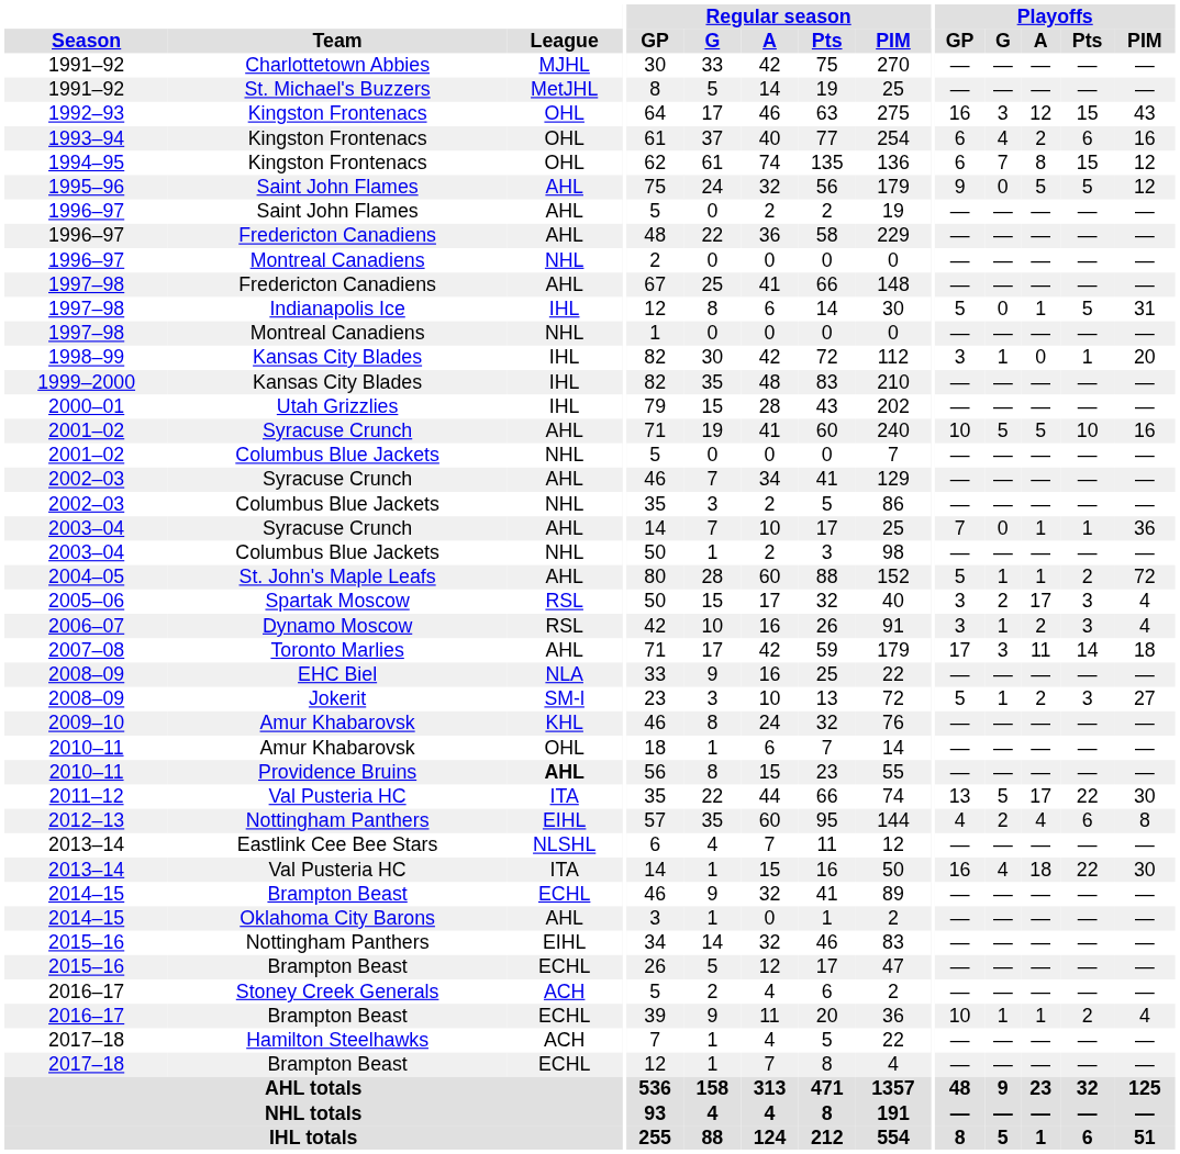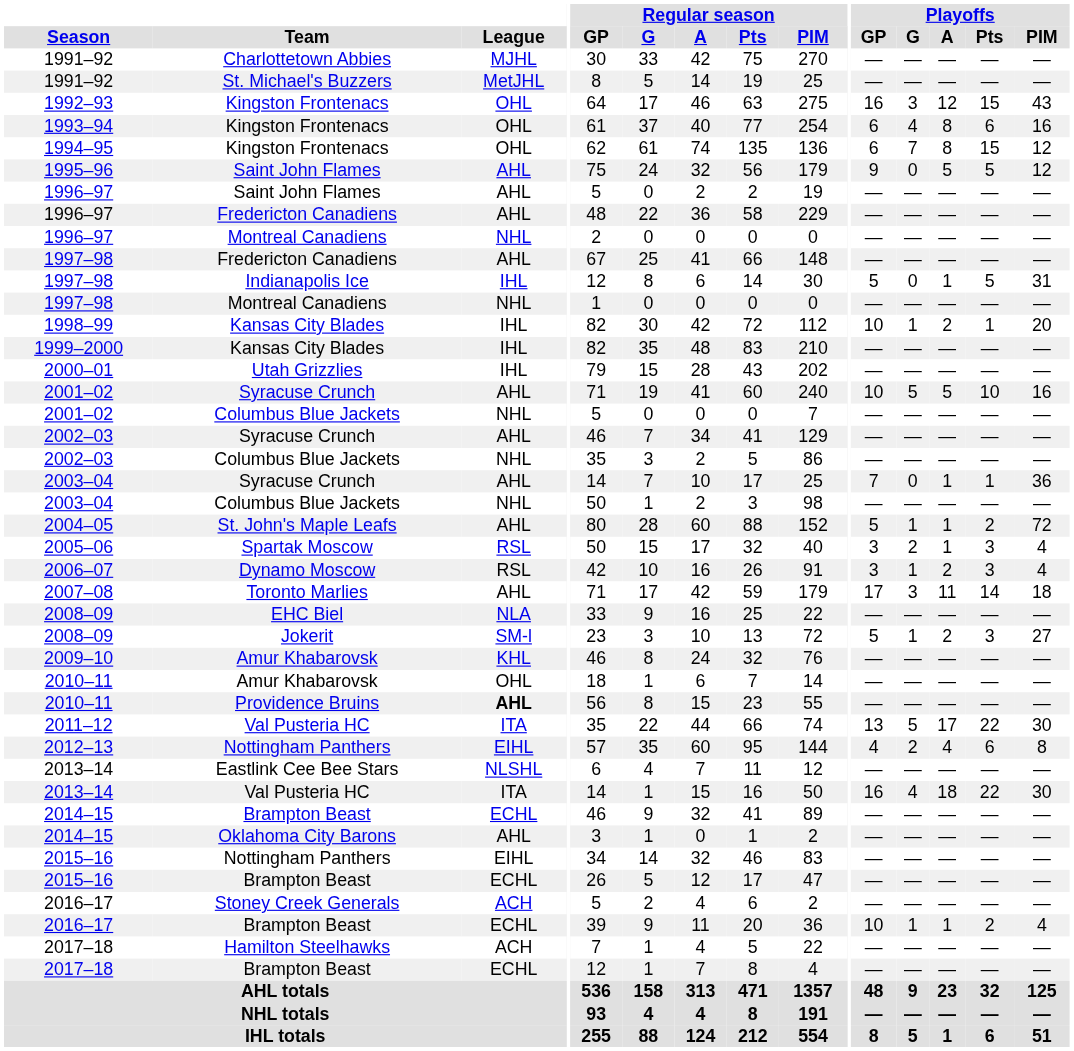 <table border="0" cellpadding="1" cellspacing="0" style="text-align:center; width:60em">
 <tr bgcolor="#e0e0e0">
 <th colspan="3" bgcolor="#ffffff"></th>
 <th rowspan="99" bgcolor="#ffffff"></th>
 <th colspan="5"><a href='#'>Regular season</a></th>
 <th rowspan="99" bgcolor="#ffffff"></th>
 <th colspan="5"><a href='#'>Playoffs</a></th>
 </tr>
 <tr bgcolor="#e0e0e0">
 <th><a href='#'>Season</a></th>
 <th>Team</th>
 <th>League</th>
 <th>GP</th>
 <th><a href='#'>G</a></th>
 <th><a href='#'>A</a></th>
 <th><a href='#'>Pts</a></th>
 <th><a href='#'>PIM</a></th>
 <th>GP</th>
 <th>G</th>
 <th>A</th>
 <th>Pts</th>
 <th>PIM</th>
 </tr>
 <tr>
 <td>1991–92</td>
 <td><a href='#'>Charlottetown Abbies</a></td>
 <td><a href='#'>MJHL</a></td>
 <td>30</td>
 <td>33</td>
 <td>42</td>
 <td>75</td>
 <td>270</td>
 <td>—</td>
 <td>—</td>
 <td>—</td>
 <td>—</td>
 <td>—</td>
 </tr>
 <tr bgcolor="#f0f0f0">
 <td>1991–92</td>
 <td><a href='#'>St. Michael's Buzzers</a></td>
 <td><a href='#'>MetJHL</a></td>
 <td>8</td>
 <td>5</td>
 <td>14</td>
 <td>19</td>
 <td>25</td>
 <td>—</td>
 <td>—</td>
 <td>—</td>
 <td>—</td>
 <td>—</td>
 </tr>
 <tr>
 <td><a href='#'>1992–93</a></td>
 <td><a href='#'>Kingston Frontenacs</a></td>
 <td><a href='#'>OHL</a></td>
 <td>64</td>
 <td>17</td>
 <td>46</td>
 <td>63</td>
 <td>275</td>
 <td>16</td>
 <td>3</td>
 <td>12</td>
 <td>15</td>
 <td>43</td>
 </tr>
 <tr bgcolor="#f0f0f0">
 <td><a href='#'>1993–94</a></td>
 <td>Kingston Frontenacs</td>
 <td>OHL</td>
 <td>61</td>
 <td>37</td>
 <td>40</td>
 <td>77</td>
 <td>254</td>
 <td>6</td>
 <td>4</td>
-<td>2</td>
+<td>8</td>
 <td>6</td>
 <td>16</td>
 </tr>
 <tr>
 <td><a href='#'>1994–95</a></td>
 <td>Kingston Frontenacs</td>
 <td>OHL</td>
 <td>62</td>
 <td>61</td>
 <td>74</td>
 <td>135</td>
 <td>136</td>
 <td>6</td>
 <td>7</td>
 <td>8</td>
 <td>15</td>
 <td>12</td>
 </tr>
 <tr bgcolor="#f0f0f0">
 <td><a href='#'>1995–96</a></td>
 <td><a href='#'>Saint John Flames</a></td>
 <td><a href='#'>AHL</a></td>
 <td>75</td>
 <td>24</td>
 <td>32</td>
 <td>56</td>
 <td>179</td>
 <td>9</td>
 <td>0</td>
 <td>5</td>
 <td>5</td>
 <td>12</td>
 </tr>
 <tr>
 <td><a href='#'>1996–97</a></td>
 <td>Saint John Flames</td>
 <td>AHL</td>
 <td>5</td>
 <td>0</td>
 <td>2</td>
 <td>2</td>
 <td>19</td>
 <td>—</td>
 <td>—</td>
 <td>—</td>
 <td>—</td>
 <td>—</td>
 </tr>
 <tr bgcolor="#f0f0f0">
 <td>1996–97</td>
 <td><a href='#'>Fredericton Canadiens</a></td>
 <td>AHL</td>
 <td>48</td>
 <td>22</td>
 <td>36</td>
 <td>58</td>
 <td>229</td>
 <td>—</td>
 <td>—</td>
 <td>—</td>
 <td>—</td>
 <td>—</td>
 </tr>
 <tr>
 <td><a href='#'>1996–97</a></td>
 <td><a href='#'>Montreal Canadiens</a></td>
 <td><a href='#'>NHL</a></td>
 <td>2</td>
 <td>0</td>
 <td>0</td>
 <td>0</td>
 <td>0</td>
 <td>—</td>
 <td>—</td>
 <td>—</td>
 <td>—</td>
 <td>—</td>
 </tr>
 <tr bgcolor="#f0f0f0">
 <td><a href='#'>1997–98</a></td>
 <td>Fredericton Canadiens</td>
 <td>AHL</td>
 <td>67</td>
 <td>25</td>
 <td>41</td>
 <td>66</td>
 <td>148</td>
 <td>—</td>
 <td>—</td>
 <td>—</td>
 <td>—</td>
 <td>—</td>
 </tr>
 <tr>
 <td><a href='#'>1997–98</a></td>
 <td><a href='#'>Indianapolis Ice</a></td>
 <td><a href='#'>IHL</a></td>
 <td>12</td>
 <td>8</td>
 <td>6</td>
 <td>14</td>
 <td>30</td>
 <td>5</td>
 <td>0</td>
 <td>1</td>
 <td>5</td>
 <td>31</td>
 </tr>
 <tr bgcolor="#f0f0f0">
 <td><a href='#'>1997–98</a></td>
 <td>Montreal Canadiens</td>
 <td>NHL</td>
 <td>1</td>
 <td>0</td>
 <td>0</td>
 <td>0</td>
 <td>0</td>
 <td>—</td>
 <td>—</td>
 <td>—</td>
 <td>—</td>
 <td>—</td>
 </tr>
 <tr>
 <td><a href='#'>1998–99</a></td>
 <td><a href='#'>Kansas City Blades</a></td>
 <td>IHL</td>
 <td>82</td>
 <td>30</td>
 <td>42</td>
 <td>72</td>
 <td>112</td>
-<td>3</td>
+<td>10</td>
 <td>1</td>
-<td>0</td>
+<td>2</td>
 <td>1</td>
 <td>20</td>
 </tr>
 <tr bgcolor="#f0f0f0">
 <td><a href='#'>1999–2000</a></td>
 <td>Kansas City Blades</td>
 <td>IHL</td>
 <td>82</td>
 <td>35</td>
 <td>48</td>
 <td>83</td>
 <td>210</td>
 <td>—</td>
 <td>—</td>
 <td>—</td>
 <td>—</td>
 <td>—</td>
 </tr>
 <tr>
 <td><a href='#'>2000–01</a></td>
 <td><a href='#'>Utah Grizzlies</a></td>
 <td>IHL</td>
 <td>79</td>
 <td>15</td>
 <td>28</td>
 <td>43</td>
 <td>202</td>
 <td>—</td>
 <td>—</td>
 <td>—</td>
 <td>—</td>
 <td>—</td>
 </tr>
 <tr bgcolor="#f0f0f0">
 <td><a href='#'>2001–02</a></td>
 <td><a href='#'>Syracuse Crunch</a></td>
 <td>AHL</td>
 <td>71</td>
 <td>19</td>
 <td>41</td>
 <td>60</td>
 <td>240</td>
 <td>10</td>
 <td>5</td>
 <td>5</td>
 <td>10</td>
 <td>16</td>
 </tr>
 <tr>
 <td><a href='#'>2001–02</a></td>
 <td><a href='#'>Columbus Blue Jackets</a></td>
 <td>NHL</td>
 <td>5</td>
 <td>0</td>
 <td>0</td>
 <td>0</td>
 <td>7</td>
 <td>—</td>
 <td>—</td>
 <td>—</td>
 <td>—</td>
 <td>—</td>
 </tr>
 <tr bgcolor="#f0f0f0">
 <td><a href='#'>2002–03</a></td>
 <td>Syracuse Crunch</td>
 <td>AHL</td>
 <td>46</td>
 <td>7</td>
 <td>34</td>
 <td>41</td>
 <td>129</td>
 <td>—</td>
 <td>—</td>
 <td>—</td>
 <td>—</td>
 <td>—</td>
 </tr>
 <tr>
 <td><a href='#'>2002–03</a></td>
 <td>Columbus Blue Jackets</td>
 <td>NHL</td>
 <td>35</td>
 <td>3</td>
 <td>2</td>
 <td>5</td>
 <td>86</td>
 <td>—</td>
 <td>—</td>
 <td>—</td>
 <td>—</td>
 <td>—</td>
 </tr>
 <tr bgcolor="#f0f0f0">
 <td><a href='#'>2003–04</a></td>
 <td>Syracuse Crunch</td>
 <td>AHL</td>
 <td>14</td>
 <td>7</td>
 <td>10</td>
 <td>17</td>
 <td>25</td>
 <td>7</td>
 <td>0</td>
 <td>1</td>
 <td>1</td>
 <td>36</td>
 </tr>
 <tr>
 <td><a href='#'>2003–04</a></td>
 <td>Columbus Blue Jackets</td>
 <td>NHL</td>
 <td>50</td>
 <td>1</td>
 <td>2</td>
 <td>3</td>
 <td>98</td>
 <td>—</td>
 <td>—</td>
 <td>—</td>
 <td>—</td>
 <td>—</td>
 </tr>
 <tr bgcolor="#f0f0f0">
 <td><a href='#'>2004–05</a></td>
 <td><a href='#'>St. John's Maple Leafs</a></td>
 <td>AHL</td>
 <td>80</td>
 <td>28</td>
 <td>60</td>
 <td>88</td>
 <td>152</td>
 <td>5</td>
 <td>1</td>
 <td>1</td>
 <td>2</td>
 <td>72</td>
 </tr>
 <tr>
 <td><a href='#'>2005–06</a></td>
 <td><a href='#'>Spartak Moscow</a></td>
 <td><a href='#'>RSL</a></td>
 <td>50</td>
 <td>15</td>
 <td>17</td>
 <td>32</td>
 <td>40</td>
 <td>3</td>
 <td>2</td>
-<td>17</td>
+<td>1</td>
 <td>3</td>
 <td>4</td>
 </tr>
 <tr bgcolor="#f0f0f0">
 <td><a href='#'>2006–07</a></td>
 <td><a href='#'>Dynamo Moscow</a></td>
 <td>RSL</td>
 <td>42</td>
 <td>10</td>
 <td>16</td>
 <td>26</td>
 <td>91</td>
 <td>3</td>
 <td>1</td>
 <td>2</td>
 <td>3</td>
 <td>4</td>
 </tr>
 <tr>
 <td><a href='#'>2007–08</a></td>
 <td><a href='#'>Toronto Marlies</a></td>
 <td>AHL</td>
 <td>71</td>
 <td>17</td>
 <td>42</td>
 <td>59</td>
 <td>179</td>
 <td>17</td>
 <td>3</td>
 <td>11</td>
 <td>14</td>
 <td>18</td>
 </tr>
 <tr bgcolor="#f0f0f0">
 <td><a href='#'>2008–09</a></td>
 <td><a href='#'>EHC Biel</a></td>
 <td><a href='#'>NLA</a></td>
 <td>33</td>
 <td>9</td>
 <td>16</td>
 <td>25</td>
 <td>22</td>
 <td>—</td>
 <td>—</td>
 <td>—</td>
 <td>—</td>
 <td>—</td>
 </tr>
 <tr>
 <td><a href='#'>2008–09</a></td>
 <td><a href='#'>Jokerit</a></td>
 <td><a href='#'>SM-l</a></td>
 <td>23</td>
 <td>3</td>
 <td>10</td>
 <td>13</td>
 <td>72</td>
 <td>5</td>
 <td>1</td>
 <td>2</td>
 <td>3</td>
 <td>27</td>
 </tr>
 <tr bgcolor="#f0f0f0">
 <td><a href='#'>2009–10</a></td>
 <td><a href='#'>Amur Khabarovsk</a></td>
 <td><a href='#'>KHL</a></td>
 <td>46</td>
 <td>8</td>
 <td>24</td>
 <td>32</td>
 <td>76</td>
 <td>—</td>
 <td>—</td>
 <td>—</td>
 <td>—</td>
 <td>—</td>
 </tr>
 <tr>
 <td><a href='#'>2010–11</a></td>
 <td>Amur Khabarovsk</td>
 <td>OHL</td>
 <td>18</td>
 <td>1</td>
 <td>6</td>
 <td>7</td>
 <td>14</td>
 <td>—</td>
 <td>—</td>
 <td>—</td>
 <td>—</td>
 <td>—</td>
 </tr>
 <tr bgcolor="#f0f0f0">
 <td><a href='#'>2010–11</a></td>
 <td><a href='#'>Providence Bruins</a></td>
 <td><strong>AHL</strong></td>
 <td>56</td>
 <td>8</td>
 <td>15</td>
 <td>23</td>
 <td>55</td>
 <td>—</td>
 <td>—</td>
 <td>—</td>
 <td>—</td>
 <td>—</td>
 </tr>
 <tr>
 <td><a href='#'>2011–12</a></td>
 <td><a href='#'>Val Pusteria HC</a></td>
 <td><a href='#'>ITA</a></td>
 <td>35</td>
 <td>22</td>
 <td>44</td>
 <td>66</td>
 <td>74</td>
 <td>13</td>
 <td>5</td>
 <td>17</td>
 <td>22</td>
 <td>30</td>
 </tr>
 <tr bgcolor="#f0f0f0">
 <td><a href='#'>2012–13</a></td>
 <td><a href='#'>Nottingham Panthers</a></td>
 <td><a href='#'>EIHL</a></td>
 <td>57</td>
 <td>35</td>
 <td>60</td>
 <td>95</td>
 <td>144</td>
 <td>4</td>
 <td>2</td>
 <td>4</td>
 <td>6</td>
 <td>8</td>
 </tr>
 <tr>
 <td>2013–14</td>
 <td>Eastlink Cee Bee Stars</td>
 <td><a href='#'>NLSHL</a></td>
 <td>6</td>
 <td>4</td>
 <td>7</td>
 <td>11</td>
 <td>12</td>
 <td>—</td>
 <td>—</td>
 <td>—</td>
 <td>—</td>
 <td>—</td>
 </tr>
 <tr bgcolor="#f0f0f0">
 <td><a href='#'>2013–14</a></td>
 <td>Val Pusteria HC</td>
 <td>ITA</td>
 <td>14</td>
 <td>1</td>
 <td>15</td>
 <td>16</td>
 <td>50</td>
 <td>16</td>
 <td>4</td>
 <td>18</td>
 <td>22</td>
 <td>30</td>
 </tr>
 <tr>
 <td><a href='#'>2014–15</a></td>
 <td><a href='#'>Brampton Beast</a></td>
 <td><a href='#'>ECHL</a></td>
 <td>46</td>
 <td>9</td>
 <td>32</td>
 <td>41</td>
 <td>89</td>
 <td>—</td>
 <td>—</td>
 <td>—</td>
 <td>—</td>
 <td>—</td>
 </tr>
 <tr bgcolor="#f0f0f0">
 <td><a href='#'>2014–15</a></td>
 <td><a href='#'>Oklahoma City Barons</a></td>
 <td>AHL</td>
 <td>3</td>
 <td>1</td>
 <td>0</td>
 <td>1</td>
 <td>2</td>
 <td>—</td>
 <td>—</td>
 <td>—</td>
 <td>—</td>
 <td>—</td>
 </tr>
 <tr>
 <td><a href='#'>2015–16</a></td>
 <td>Nottingham Panthers</td>
 <td>EIHL</td>
 <td>34</td>
 <td>14</td>
 <td>32</td>
 <td>46</td>
 <td>83</td>
 <td>—</td>
 <td>—</td>
 <td>—</td>
 <td>—</td>
 <td>—</td>
 </tr>
 <tr bgcolor="#f0f0f0">
 <td><a href='#'>2015–16</a></td>
 <td>Brampton Beast</td>
 <td>ECHL</td>
 <td>26</td>
 <td>5</td>
 <td>12</td>
 <td>17</td>
 <td>47</td>
 <td>—</td>
 <td>—</td>
 <td>—</td>
 <td>—</td>
 <td>—</td>
 </tr>
 <tr>
 <td>2016–17</td>
 <td><a href='#'>Stoney Creek Generals</a></td>
 <td><a href='#'>ACH</a></td>
 <td>5</td>
 <td>2</td>
 <td>4</td>
 <td>6</td>
 <td>2</td>
 <td>—</td>
 <td>—</td>
 <td>—</td>
 <td>—</td>
 <td>—</td>
 </tr>
 <tr bgcolor="#f0f0f0">
 <td><a href='#'>2016–17</a></td>
 <td>Brampton Beast</td>
 <td>ECHL</td>
 <td>39</td>
 <td>9</td>
 <td>11</td>
 <td>20</td>
 <td>36</td>
 <td>10</td>
 <td>1</td>
 <td>1</td>
 <td>2</td>
 <td>4</td>
 </tr>
 <tr>
 <td>2017–18</td>
 <td><a href='#'>Hamilton Steelhawks</a></td>
 <td>ACH</td>
 <td>7</td>
 <td>1</td>
 <td>4</td>
 <td>5</td>
 <td>22</td>
 <td>—</td>
 <td>—</td>
 <td>—</td>
 <td>—</td>
 <td>—</td>
 </tr>
 <tr bgcolor="#f0f0f0">
 <td><a href='#'>2017–18</a></td>
 <td>Brampton Beast</td>
 <td>ECHL</td>
 <td>12</td>
 <td>1</td>
 <td>7</td>
 <td>8</td>
 <td>4</td>
 <td>—</td>
 <td>—</td>
 <td>—</td>
 <td>—</td>
 <td>—</td>
 </tr>
 <tr bgcolor="#e0e0e0">
 <th colspan="3">AHL totals</th>
 <th>536</th>
 <th>158</th>
 <th>313</th>
 <th>471</th>
 <th>1357</th>
 <th>48</th>
 <th>9</th>
 <th>23</th>
 <th>32</th>
 <th>125</th>
 </tr>
 <tr bgcolor="#e0e0e0">
 <th colspan="3">NHL totals</th>
 <th>93</th>
 <th>4</th>
 <th>4</th>
 <th>8</th>
 <th>191</th>
 <th>—</th>
 <th>—</th>
 <th>—</th>
 <th>—</th>
 <th>—</th>
 </tr>
 <tr bgcolor="#e0e0e0">
 <th colspan="3">IHL totals</th>
 <th>255</th>
 <th>88</th>
 <th>124</th>
 <th>212</th>
 <th>554</th>
 <th>8</th>
 <th>5</th>
 <th>1</th>
 <th>6</th>
 <th>51</th>
 </tr>
 </table>
